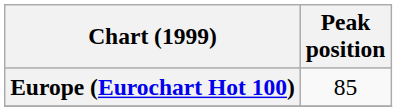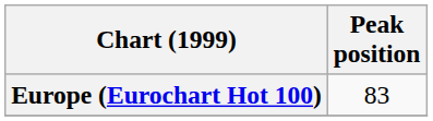 <table class="wikitable sortable plainrowheaders" style="text-align:center">
 <tr>
 <th>Chart (1999)</th>
 <th>Peak<br>position</th>
 </tr>
 <tr>
 <th scope="row">Europe (<a href='#'>Eurochart Hot 100</a>)</th>
-<td>85</td>
+<td>83</td>
 </tr>
 <tr>
 </tr>
 <tr>
 </tr>
 </table>
